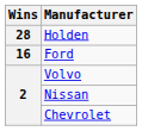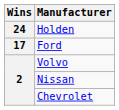 <table class="wikitable" style="font-size: 95%;">
 <tr>
 <th>Wins</th>
 <th>Manufacturer</th>
 </tr>
 <tr>
-<th>28</th>
+<th>24</th>
 <td><a href='#'>Holden</a></td>
 </tr>
 <tr>
-<th>16</th>
+<th>17</th>
 <td><a href='#'>Ford</a></td>
 </tr>
 <tr>
 <th rowspan="3">2</th>
 <td><a href='#'>Volvo</a></td>
 </tr>
 <tr>
 <td><a href='#'>Nissan</a></td>
 </tr>
 <tr>
 <td><a href='#'>Chevrolet</a></td>
 </tr>
 </table>
